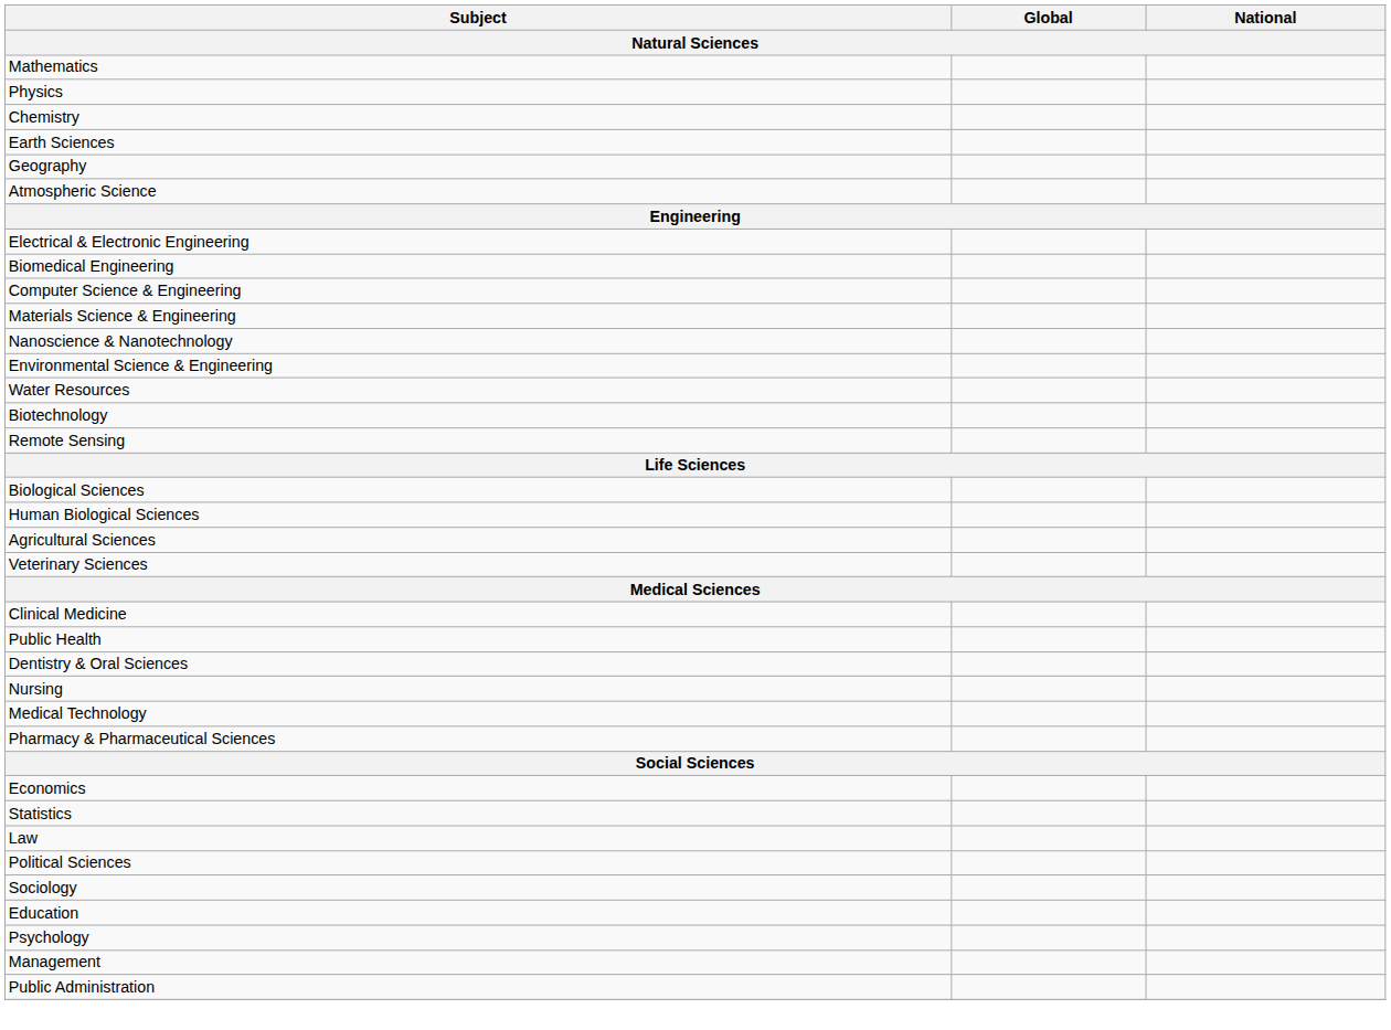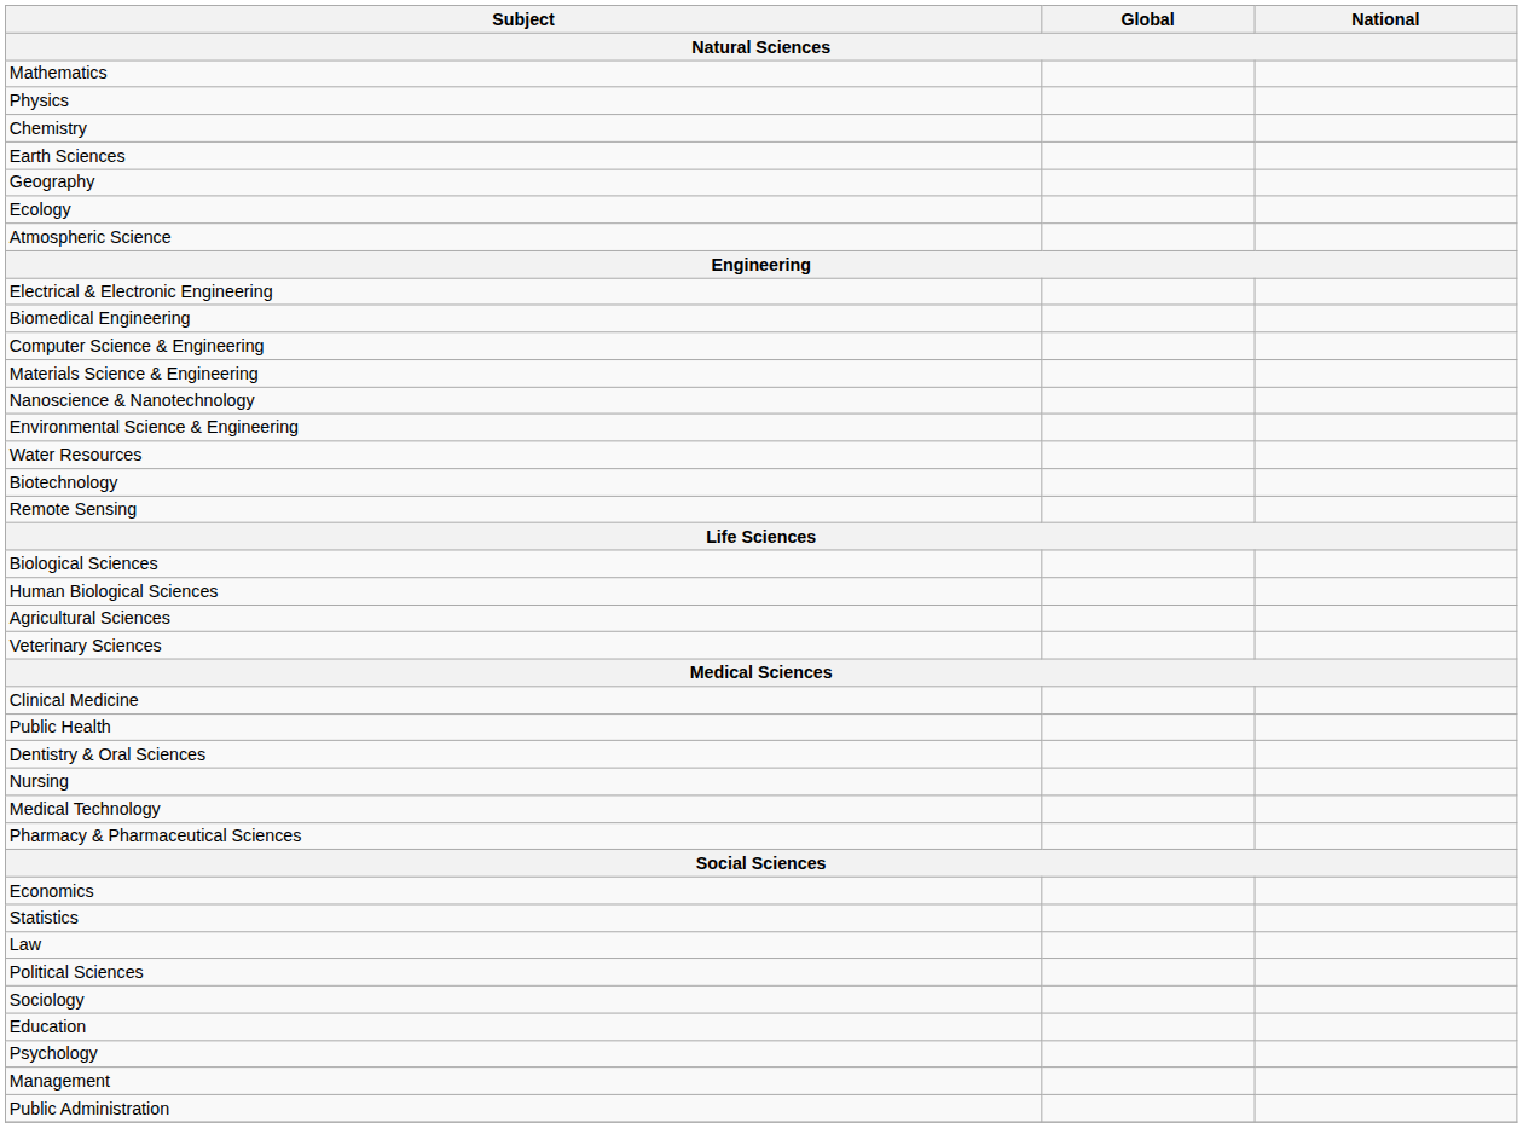 <table class="wikitable sortable" style="width: 100%; font-size: 90%">
 <tr>
 <th>Subject</th>
 <th>Global</th>
 <th>National</th>
 </tr>
 <tr>
 <th colspan="3">Natural Sciences</th>
 </tr>
 <tr>
 <td>Mathematics</td>
 <td data-sort-value="51–75"></td>
 <td data-sort-value="2–3"></td>
 </tr>
 <tr>
 <td>Physics</td>
 <td data-sort-value="151–200"></td>
 <td data-sort-value="10–11"></td>
 </tr>
 <tr>
 <td>Chemistry</td>
 <td data-sort-value="201–300"></td>
 <td data-sort-value="13–21"></td>
 </tr>
 <tr>
 <td>Earth Sciences</td>
 <td data-sort-value="201–300"></td>
 <td data-sort-value="15–20"></td>
 </tr>
 <tr>
 <td>Geography</td>
 <td data-sort-value="76–100"></td>
 <td data-sort-value="1"></td>
+</tr>
+<tr>
+<td>Ecology</td>
+<td data-sort-value="151–200"></td>
+<td data-sort-value="13–16"></td>
 </tr>
 <tr>
 <td>Atmospheric Science</td>
 <td data-sort-value="51–75"></td>
 <td data-sort-value="2"></td>
 </tr>
 <tr>
 <th colspan="3">Engineering</th>
 </tr>
 <tr>
 <td>Electrical & Electronic Engineering</td>
 <td data-sort-value="301–400"></td>
 <td data-sort-value="9–11"></td>
 </tr>
 <tr>
 <td>Biomedical Engineering</td>
 <td data-sort-value="101–150"></td>
 <td data-sort-value="2–5"></td>
 </tr>
 <tr>
 <td>Computer Science & Engineering</td>
 <td data-sort-value="401–500"></td>
 <td data-sort-value="11–16"></td>
 </tr>
 <tr>
 <td>Materials Science & Engineering</td>
 <td data-sort-value="201–300"></td>
 <td data-sort-value="8–13"></td>
 </tr>
 <tr>
 <td>Nanoscience & Nanotechnology</td>
 <td data-sort-value="301–400"></td>
 <td data-sort-value="13–23"></td>
 </tr>
 <tr>
 <td>Environmental Science & Engineering</td>
 <td data-sort-value="151–200"></td>
 <td data-sort-value="4–6"></td>
 </tr>
 <tr>
 <td>Water Resources</td>
 <td data-sort-value="101–150"></td>
 <td data-sort-value="4–7"></td>
 </tr>
 <tr>
 <td>Biotechnology</td>
 <td data-sort-value="101–150"></td>
 <td data-sort-value="2–7"></td>
 </tr>
 <tr>
 <td>Remote Sensing</td>
 <td data-sort-value="24"></td>
 <td data-sort-value="2"></td>
 </tr>
 <tr>
 <th colspan="3">Life Sciences</th>
 </tr>
 <tr>
 <td>Biological Sciences</td>
 <td data-sort-value="47"></td>
 <td data-sort-value="2"></td>
 </tr>
 <tr>
 <td>Human Biological Sciences</td>
 <td data-sort-value="36"></td>
 <td data-sort-value="2"></td>
 </tr>
 <tr>
 <td>Agricultural Sciences</td>
 <td data-sort-value="151–200"></td>
 <td data-sort-value="5–8"></td>
 </tr>
 <tr>
 <td>Veterinary Sciences</td>
 <td data-sort-value="201–300"></td>
 <td data-sort-value="7–10"></td>
 </tr>
 <tr>
 <th colspan="3">Medical Sciences</th>
 </tr>
 <tr>
 <td>Clinical Medicine</td>
 <td data-sort-value="47"></td>
 <td data-sort-value="2"></td>
 </tr>
 <tr>
 <td>Public Health</td>
 <td data-sort-value="44"></td>
 <td data-sort-value="2"></td>
 </tr>
 <tr>
 <td>Dentistry & Oral Sciences</td>
 <td data-sort-value="38"></td>
 <td data-sort-value="2"></td>
 </tr>
 <tr>
 <td>Nursing</td>
 <td data-sort-value="101–150"></td>
 <td data-sort-value="1–2"></td>
 </tr>
 <tr>
 <td>Medical Technology</td>
 <td data-sort-value="47"></td>
 <td data-sort-value="7"></td>
 </tr>
 <tr>
 <td>Pharmacy & Pharmaceutical Sciences</td>
 <td data-sort-value="45"></td>
 <td data-sort-value="4"></td>
 </tr>
 <tr>
 <th colspan="3">Social Sciences</th>
 </tr>
 <tr>
 <td>Economics</td>
 <td data-sort-value="151–200"></td>
 <td data-sort-value="5–8"></td>
 </tr>
 <tr>
 <td>Statistics</td>
 <td data-sort-value="101–150"></td>
 <td data-sort-value="2–6"></td>
 </tr>
 <tr>
 <td>Law</td>
 <td data-sort-value="151–200"></td>
 <td data-sort-value="1–2"></td>
 </tr>
 <tr>
 <td>Political Sciences</td>
 <td data-sort-value="101–150"></td>
 <td data-sort-value="5–8"></td>
 </tr>
 <tr>
 <td>Sociology</td>
 <td data-sort-value="51–75"></td>
 <td data-sort-value="3"></td>
 </tr>
 <tr>
 <td>Education</td>
 <td data-sort-value="301–400"></td>
 <td data-sort-value="6–18"></td>
 </tr>
 <tr>
 <td>Psychology</td>
 <td data-sort-value="51–75"></td>
 <td data-sort-value="1–4"></td>
 </tr>
 <tr>
 <td>Management</td>
 <td data-sort-value="401–500"></td>
 <td data-sort-value="14–21"></td>
 </tr>
 <tr>
 <td>Public Administration</td>
 <td data-sort-value="151–200"></td>
 <td data-sort-value="7–11"></td>
 </tr>
 <tr>
 </tr>
 </table>
